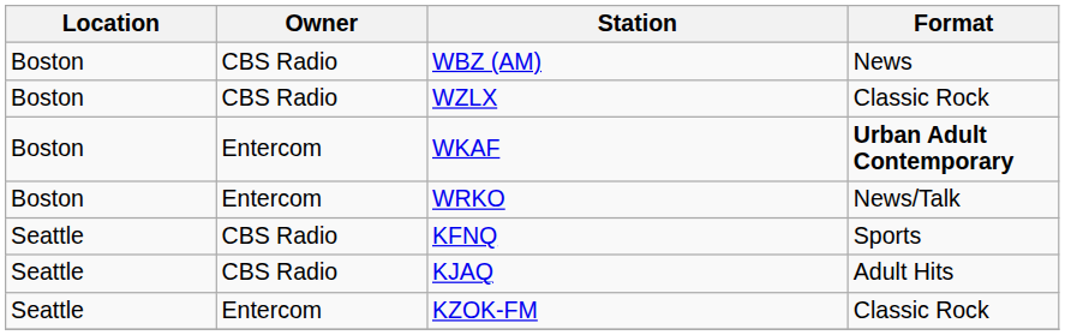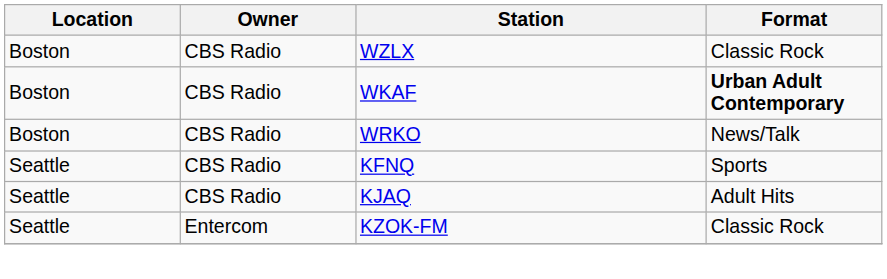 <table class="wikitable" style="width:45em;">
 <tr>
 <th style="width:20%">Location</th>
 <th style="width:20%">Owner</th>
 <th style="width:40%">Station</th>
 <th style="width:40%">Format</th>
 </tr>
 <tr>
 <td>Boston</td>
 <td>CBS Radio</td>
-<td><a href='#'>WBZ (AM)</a></td>
-<td>News</td>
-</tr>
-<tr>
-<td>Boston</td>
-<td>CBS Radio</td>
 <td><a href='#'>WZLX</a></td>
 <td>Classic Rock</td>
 </tr>
 <tr>
 <td>Boston</td>
-<td>Entercom</td>
+<td>CBS Radio</td>
 <td><a href='#'>WKAF</a></td>
 <td><strong>Urban Adult Contemporary</strong></td>
 </tr>
 <tr>
 <td>Boston</td>
-<td>Entercom</td>
+<td>CBS Radio</td>
 <td><a href='#'>WRKO</a></td>
 <td>News/Talk</td>
 </tr>
 <tr>
 <td>Seattle</td>
 <td>CBS Radio</td>
 <td><a href='#'>KFNQ</a></td>
 <td>Sports</td>
 </tr>
 <tr>
 <td>Seattle</td>
 <td>CBS Radio</td>
 <td><a href='#'>KJAQ</a></td>
 <td>Adult Hits</td>
 </tr>
 <tr>
 <td>Seattle</td>
 <td>Entercom</td>
 <td><a href='#'>KZOK-FM</a></td>
 <td>Classic Rock</td>
 </tr>
 <tr>
 </tr>
 </table>
